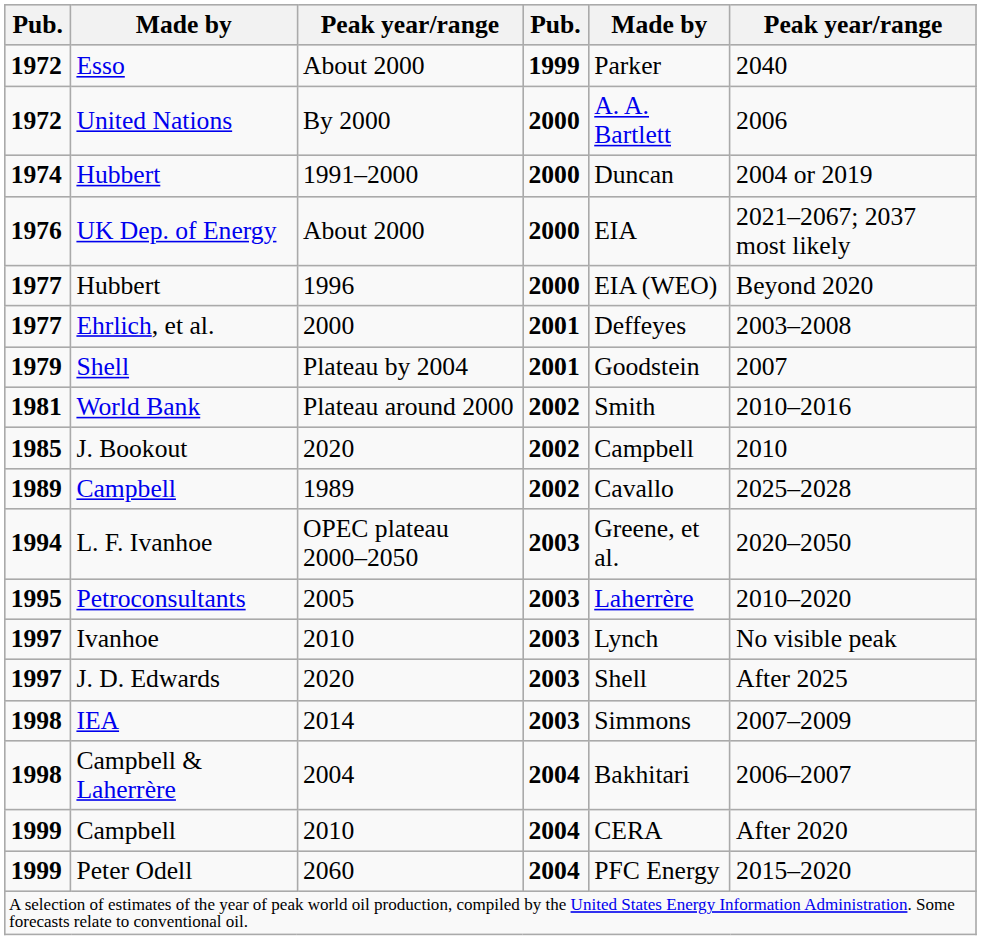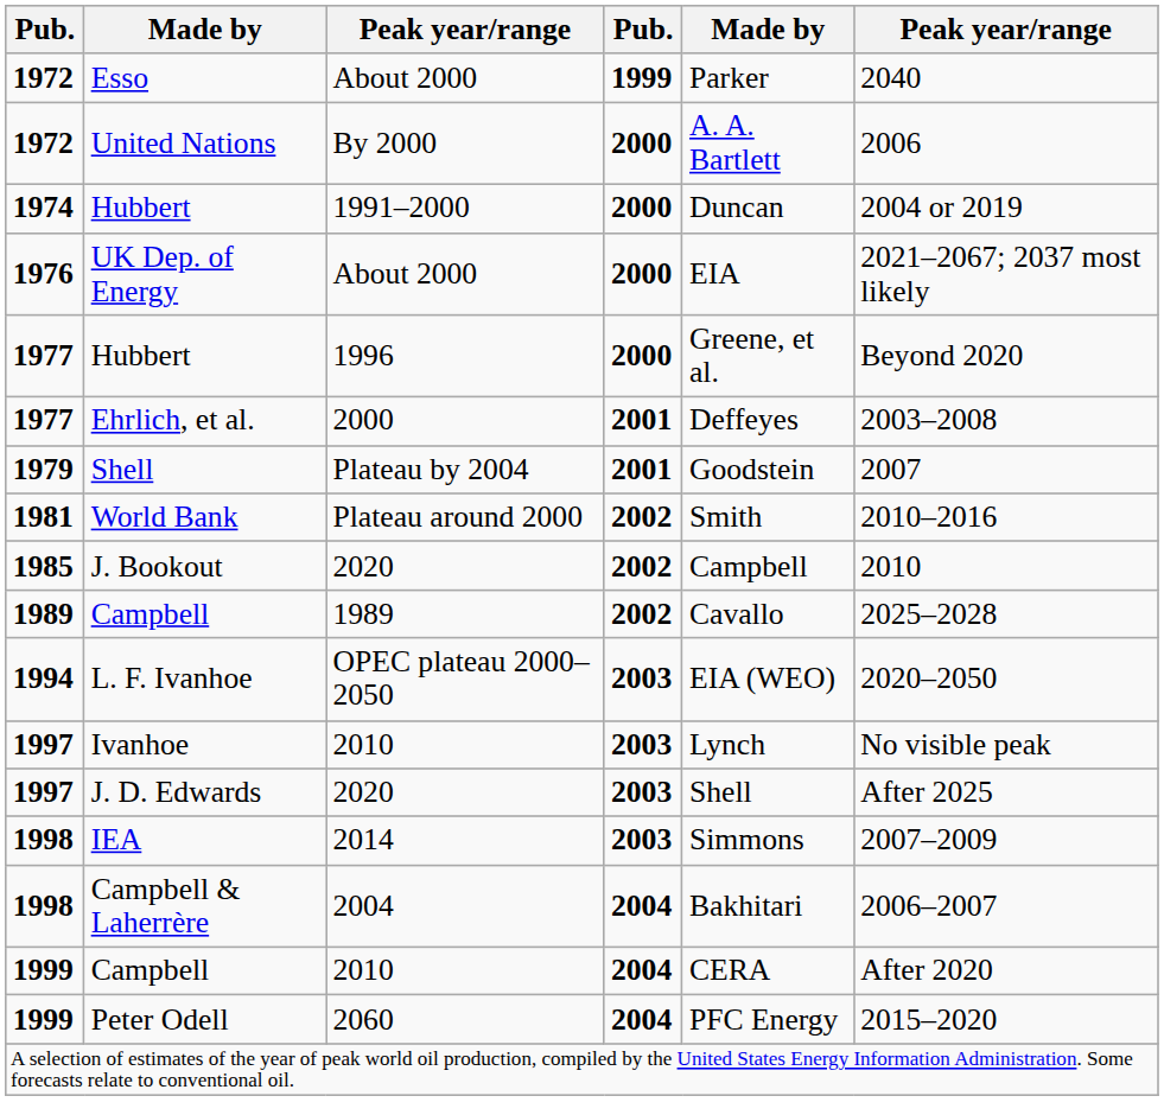 <table class="wikitable">
 <tr>
 <th>Pub.</th>
 <th>Made by</th>
 <th>Peak year/range</th>
 <th>Pub.</th>
 <th>Made by</th>
 <th>Peak year/range</th>
 </tr>
 <tr>
 <td><strong>1972</strong></td>
 <td><a href='#'>Esso</a></td>
 <td>About 2000</td>
 <td><strong>1999</strong></td>
 <td>Parker</td>
 <td>2040</td>
 </tr>
 <tr>
 <td><strong>1972</strong></td>
 <td><a href='#'>United Nations</a></td>
 <td>By 2000</td>
 <td><strong>2000</strong></td>
 <td><a href='#'>A. A. Bartlett</a></td>
 <td>2006</td>
 </tr>
 <tr>
 <td><strong>1974</strong></td>
 <td><a href='#'>Hubbert</a></td>
 <td>1991–2000</td>
 <td><strong>2000</strong></td>
 <td>Duncan</td>
 <td>2004 or 2019</td>
 </tr>
 <tr>
 <td><strong>1976</strong></td>
 <td><a href='#'>UK Dep. of Energy</a></td>
 <td>About 2000</td>
 <td><strong>2000</strong></td>
 <td>EIA</td>
 <td>2021–2067; 2037 most likely</td>
 </tr>
 <tr>
 <td><strong>1977</strong></td>
 <td>Hubbert</td>
 <td>1996</td>
 <td><strong>2000</strong></td>
-<td>EIA (WEO)</td>
+<td>Greene, et al.</td>
 <td>Beyond 2020</td>
 </tr>
 <tr>
 <td><strong>1977</strong></td>
 <td><a href='#'>Ehrlich</a>, et al.</td>
 <td>2000</td>
 <td><strong>2001</strong></td>
 <td>Deffeyes</td>
 <td>2003–2008</td>
 </tr>
 <tr>
 <td><strong>1979</strong></td>
 <td><a href='#'>Shell</a></td>
 <td>Plateau by 2004</td>
 <td><strong>2001</strong></td>
 <td>Goodstein</td>
 <td>2007</td>
 </tr>
 <tr>
 <td><strong>1981</strong></td>
 <td><a href='#'>World Bank</a></td>
 <td>Plateau around 2000</td>
 <td><strong>2002</strong></td>
 <td>Smith</td>
 <td>2010–2016</td>
 </tr>
 <tr>
 <td><strong>1985</strong></td>
 <td>J. Bookout</td>
 <td>2020</td>
 <td><strong>2002</strong></td>
 <td>Campbell</td>
 <td>2010</td>
 </tr>
 <tr>
 <td><strong>1989</strong></td>
 <td><a href='#'>Campbell</a></td>
 <td>1989</td>
 <td><strong>2002</strong></td>
 <td>Cavallo</td>
 <td>2025–2028</td>
 </tr>
 <tr>
 <td><strong>1994</strong></td>
 <td>L. F. Ivanhoe</td>
 <td>OPEC plateau 2000–2050</td>
 <td><strong>2003</strong></td>
-<td>Greene, et al.</td>
+<td>EIA (WEO)</td>
 <td>2020–2050</td>
-</tr>
-<tr>
-<td><strong>1995</strong></td>
-<td><a href='#'>Petroconsultants</a></td>
-<td>2005</td>
-<td><strong>2003</strong></td>
-<td><a href='#'>Laherrère</a></td>
-<td>2010–2020</td>
 </tr>
 <tr>
 <td><strong>1997</strong></td>
 <td>Ivanhoe</td>
 <td>2010</td>
 <td><strong>2003</strong></td>
 <td>Lynch</td>
 <td>No visible peak</td>
 </tr>
 <tr>
 <td><strong>1997</strong></td>
 <td>J. D. Edwards</td>
 <td>2020</td>
 <td><strong>2003</strong></td>
 <td>Shell</td>
 <td>After 2025</td>
 </tr>
 <tr>
 <td><strong>1998</strong></td>
 <td><a href='#'>IEA</a></td>
 <td>2014</td>
 <td><strong>2003</strong></td>
 <td>Simmons</td>
 <td>2007–2009</td>
 </tr>
 <tr>
 <td><strong>1998</strong></td>
 <td>Campbell & <a href='#'>Laherrère</a></td>
 <td>2004</td>
 <td><strong>2004</strong></td>
 <td>Bakhitari</td>
 <td>2006–2007</td>
 </tr>
 <tr>
 <td><strong>1999</strong></td>
 <td>Campbell</td>
 <td>2010</td>
 <td><strong>2004</strong></td>
 <td>CERA</td>
 <td>After 2020</td>
 </tr>
 <tr>
 <td><strong>1999</strong></td>
 <td>Peter Odell</td>
 <td>2060</td>
 <td><strong>2004</strong></td>
 <td>PFC Energy</td>
 <td>2015–2020</td>
 </tr>
 <tr>
 <td colspan="6" style="font-size: 8pt; text-align:left">A selection of estimates of the year of peak world oil production, compiled by the <a href='#'>United States Energy Information Administration</a>. Some forecasts relate to conventional oil.</td>
 </tr>
 </table>
